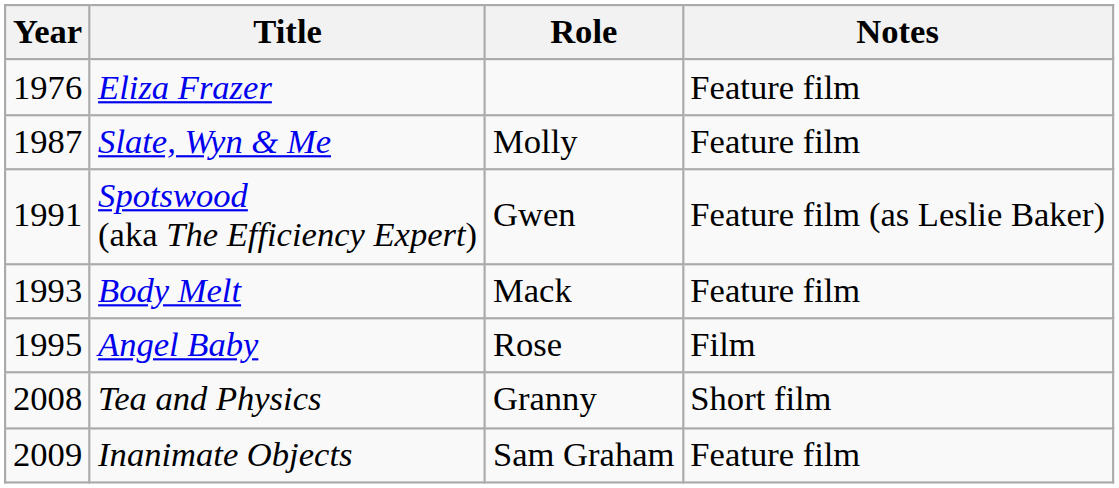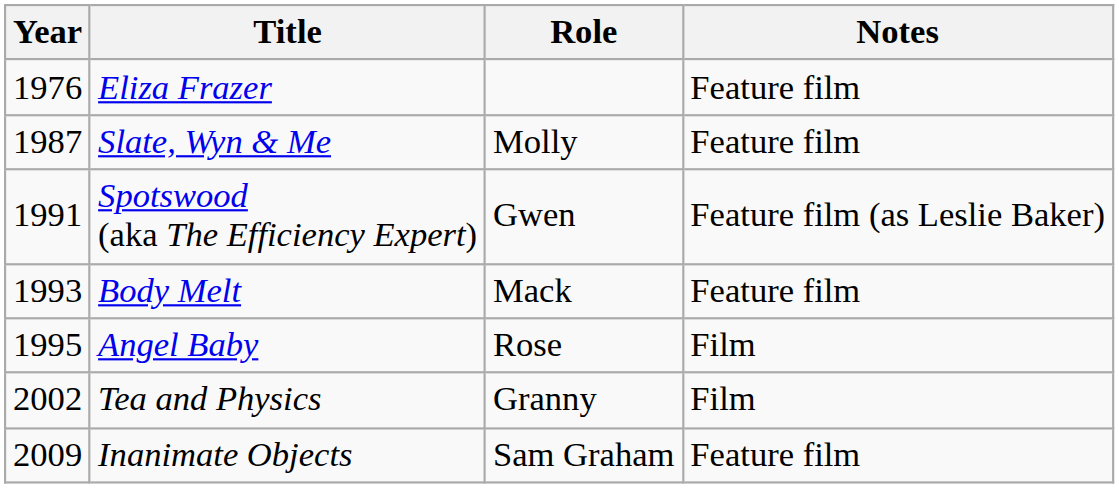 <table class="wikitable sortable">
 <tr>
 <th>Year</th>
 <th>Title</th>
 <th>Role</th>
 <th>Notes</th>
 </tr>
 <tr>
 <td>1976</td>
 <td><em><a href='#'>Eliza Frazer</a></em></td>
 <td></td>
 <td>Feature film</td>
 </tr>
 <tr>
 <td>1987</td>
 <td><em><a href='#'>Slate, Wyn & Me</a></em></td>
 <td>Molly</td>
 <td>Feature film</td>
 </tr>
 <tr>
 <td>1991</td>
 <td><em><a href='#'>Spotswood</a></em><br>(aka <em>The Efficiency Expert</em>)</td>
 <td>Gwen</td>
 <td>Feature film (as Leslie Baker)</td>
 </tr>
 <tr>
 <td>1993</td>
 <td><em><a href='#'>Body Melt</a></em></td>
 <td>Mack</td>
 <td>Feature film</td>
 </tr>
 <tr>
 <td>1995</td>
 <td><em><a href='#'>Angel Baby</a></em></td>
 <td>Rose</td>
 <td>Film</td>
 </tr>
 <tr>
-<td>2008</td>
+<td>2002</td>
 <td><em>Tea and Physics</em></td>
 <td>Granny</td>
-<td>Short film</td>
+<td>Film</td>
 </tr>
 <tr>
 <td>2009</td>
 <td><em>Inanimate Objects</em></td>
 <td>Sam Graham</td>
 <td>Feature film</td>
 </tr>
 </table>
